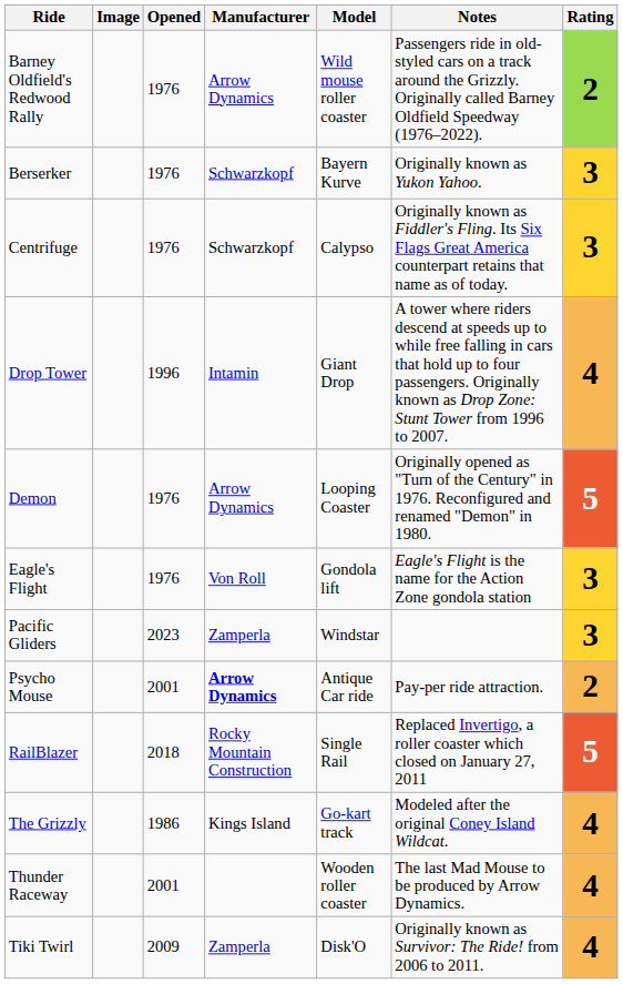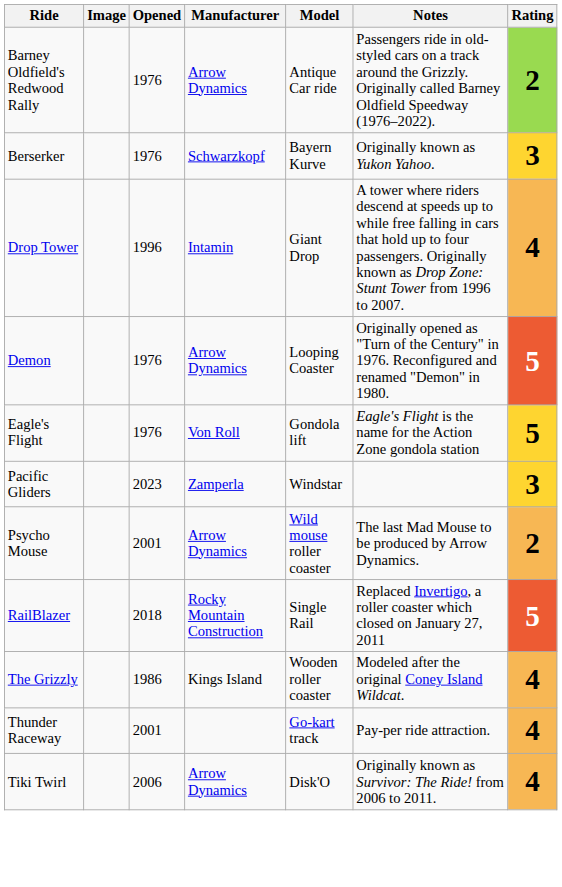 <table class="wikitable sortable">
 <tr>
 <th>Ride</th>
 <th class="unsortable">Image</th>
 <th>Opened</th>
 <th>Manufacturer</th>
 <th>Model</th>
 <th class="unsortable">Notes</th>
 <th>Rating</th>
 </tr>
 <tr>
 <td>Barney Oldfield's Redwood Rally</td>
 <td></td>
 <td>1976</td>
 <td><a href='#'>Arrow Dynamics</a></td>
-<td><a href='#'>Wild mouse</a> roller coaster</td>
+<td>Antique Car ride</td>
 <td>Passengers ride in old-styled cars on a track around the Grizzly. Originally called Barney Oldfield Speedway (1976–2022).</td>
 <td style="background:#99DA50;text-align:center;font-size:200%;"><strong>2</strong></td>
 </tr>
 <tr>
 <td>Berserker</td>
 <td></td>
 <td>1976</td>
 <td><a href='#'>Schwarzkopf</a></td>
 <td>Bayern Kurve</td>
 <td>Originally known as <em>Yukon Yahoo</em>.</td>
-<td style="background:#FED530;text-align:center;font-size:200%;"><strong>3</strong></td>
-</tr>
-<tr>
-<td>Centrifuge</td>
-<td></td>
-<td>1976</td>
-<td>Schwarzkopf</td>
-<td>Calypso</td>
-<td>Originally known as <em>Fiddler's Fling</em>. Its <a href='#'>Six Flags Great America</a> counterpart retains that name as of today.</td>
 <td style="background:#FED530;text-align:center;font-size:200%;"><strong>3</strong></td>
 </tr>
 <tr>
 <td><a href='#'>Drop Tower</a></td>
 <td style="text-align:center;"></td>
 <td>1996</td>
 <td><a href='#'>Intamin</a></td>
 <td>Giant Drop</td>
 <td>A  tower where riders descend at speeds up to  while free falling in cars that hold up to four passengers. Originally known as <em>Drop Zone: Stunt Tower</em> from 1996 to 2007.</td>
 <td style="background:#F7B754;text-align:center;font-size:200%;"><strong>4</strong></td>
 </tr>
 <tr>
 <td><a href='#'>Demon</a></td>
 <td></td>
 <td>1976</td>
 <td><a href='#'>Arrow Dynamics</a></td>
 <td>Looping Coaster</td>
 <td>Originally opened as "Turn of the Century" in 1976. Reconfigured and renamed "Demon" in 1980.</td>
 <td style="background:#ED5B33;text-align:center;font-size:200%;color:#fff;"><strong>5</strong></td>
 </tr>
 <tr>
 <td>Eagle's Flight</td>
 <td></td>
 <td>1976</td>
 <td><a href='#'>Von Roll</a></td>
 <td>Gondola lift</td>
 <td><em>Eagle's Flight</em> is the name for the Action Zone gondola station</td>
-<td style="background:#FED530;text-align:center;font-size:200%;"><strong>3</strong></td>
+<td style="background:#FED530;text-align:center;font-size:200%;"><strong>5</strong></td>
 </tr>
 <tr>
 <td>Pacific Gliders</td>
 <td></td>
 <td>2023</td>
 <td><a href='#'>Zamperla</a></td>
 <td>Windstar</td>
 <td></td>
 <td style="background:#FED530;text-align:center;font-size:200%;"><strong>3</strong></td>
 </tr>
 <tr>
 <td>Psycho Mouse</td>
 <td></td>
 <td>2001</td>
-<td><strong><a href='#'>Arrow Dynamics</a></strong></td>
-<td>Antique Car ride</td>
-<td>Pay-per ride attraction.</td>
+<td><a href='#'>Arrow Dynamics</a></td>
+<td><a href='#'>Wild mouse</a> roller coaster</td>
+<td>The last Mad Mouse to be produced by Arrow Dynamics.</td>
 <td style="background:#F7B754;text-align:center;font-size:200%;"><strong>2</strong></td>
 </tr>
 <tr>
 <td><a href='#'>RailBlazer</a></td>
 <td></td>
 <td>2018</td>
 <td><a href='#'>Rocky Mountain Construction</a></td>
 <td>Single Rail</td>
 <td>Replaced <a href='#'>Invertigo</a>, a roller coaster which closed on January 27, 2011</td>
 <td style="background:#ED5B33;text-align:center;font-size:200%;color:#fff;"><strong>5</strong></td>
 </tr>
 <tr>
 <td><a href='#'>The Grizzly</a></td>
 <td></td>
 <td>1986</td>
 <td>Kings Island</td>
-<td><a href='#'>Go-kart</a> track</td>
+<td>Wooden roller coaster</td>
 <td>Modeled after the original <a href='#'>Coney Island</a> <em>Wildcat</em>.</td>
 <td style="background:#F7B754;text-align:center;font-size:200%;"><strong>4</strong></td>
 </tr>
 <tr>
 <td>Thunder Raceway</td>
 <td></td>
 <td>2001</td>
 <td></td>
-<td>Wooden roller coaster</td>
-<td>The last Mad Mouse to be produced by Arrow Dynamics.</td>
+<td><a href='#'>Go-kart</a> track</td>
+<td>Pay-per ride attraction.</td>
 <td style="background:#F7B754;text-align:center;font-size:200%;"><strong>4</strong></td>
 </tr>
 <tr>
 <td>Tiki Twirl</td>
 <td></td>
-<td>2009</td>
-<td><a href='#'>Zamperla</a></td>
+<td>2006</td>
+<td><a href='#'>Arrow Dynamics</a></td>
 <td>Disk'O</td>
 <td>Originally known as <em>Survivor: The Ride!</em> from 2006 to 2011.</td>
 <td style="background:#F7B754;text-align:center;font-size:200%;"><strong>4</strong></td>
 </tr>
 </table>
